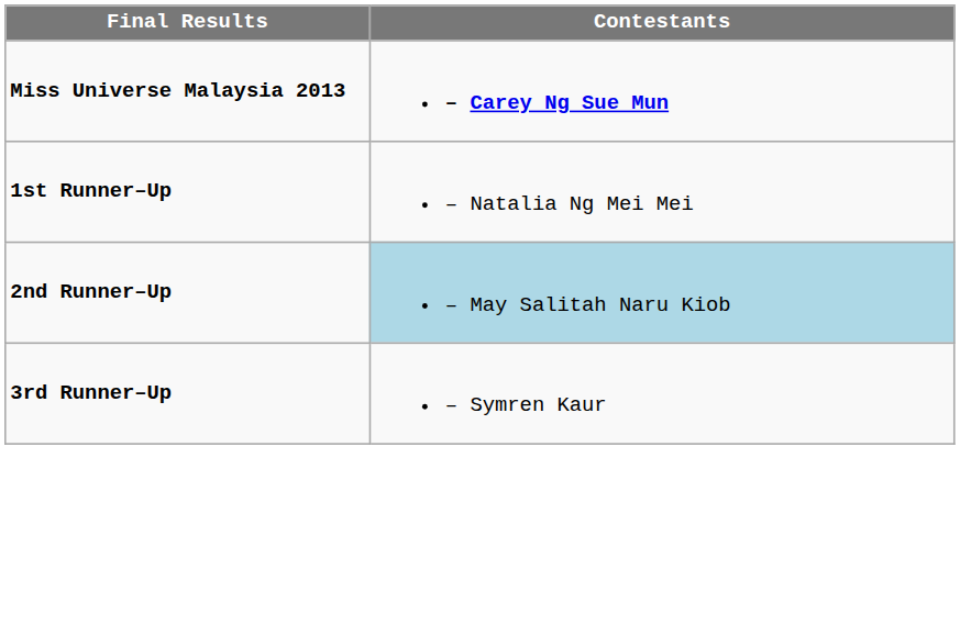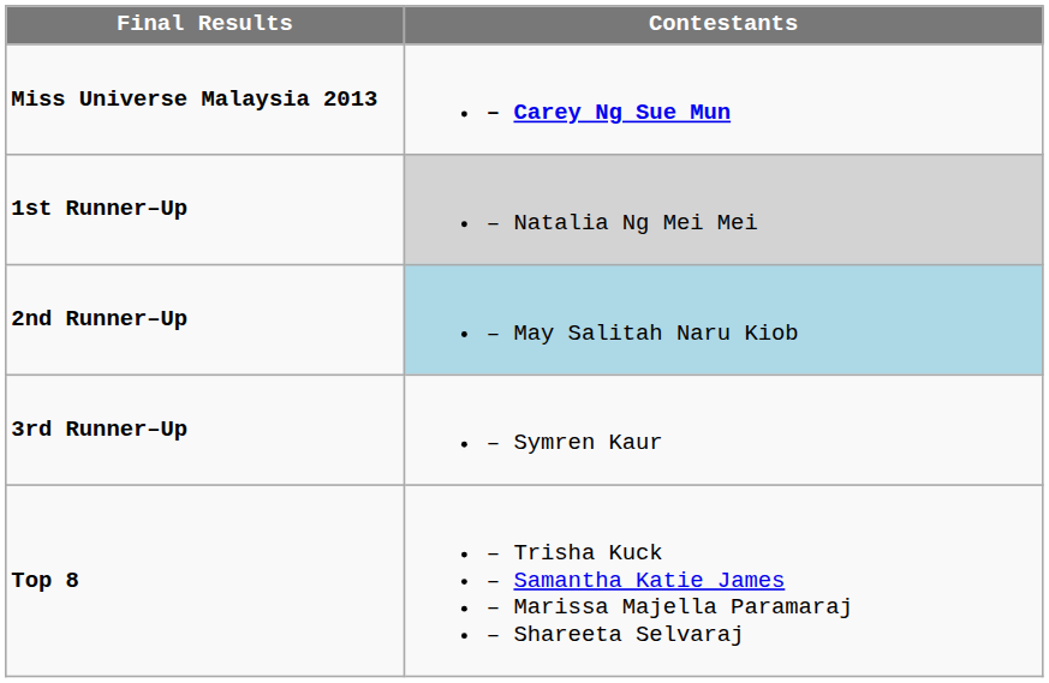 <table class="wikitable sortable" style="font-size: 90%;">
 <tr>
 <th width="200" style="background-color:#787878;color:#FFFFFF;">Final Results</th>
 <th width="325" style="background-color:#787878;color:#FFFFFF;">Contestants</th>
 </tr>
 <tr>
 <td><strong>Miss Universe Malaysia 2013</strong></td>
 <td><br><ul><li><strong> – <a href='#'>Carey Ng Sue Mun</a></strong></li></ul></td>
 </tr>
 <tr>
 <td><strong>1st Runner–Up</strong></td>
-<td><br><ul><li><strong></strong> – Natalia Ng Mei Mei</li></ul></td>
+<td style="background: lightgrey;"><br><ul><li><strong></strong> – Natalia Ng Mei Mei</li></ul></td>
 </tr>
 <tr>
 <td><strong>2nd Runner–Up</strong></td>
 <td style="background: lightblue;"><br><ul><li><strong></strong> – May Salitah Naru Kiob</li></ul></td>
 </tr>
 <tr>
 <td><strong>3rd Runner–Up</strong></td>
 <td><br><ul><li><strong></strong> – Symren Kaur</li></ul></td>
 </tr>
+<tr>
+<td><strong>Top 8</strong></td>
+<td><br><ul><li><strong></strong> – Trisha Kuck</li><li><strong></strong> – <a href='#'>Samantha Katie James</a></li><li><strong></strong> – Marissa Majella Paramaraj</li><li><strong></strong> – Shareeta Selvaraj</li></ul></td>
+</tr>
 </table>
